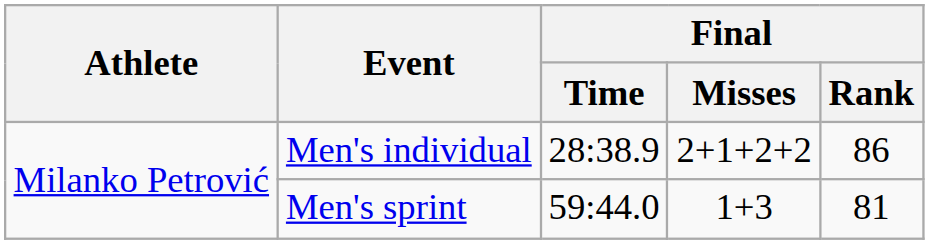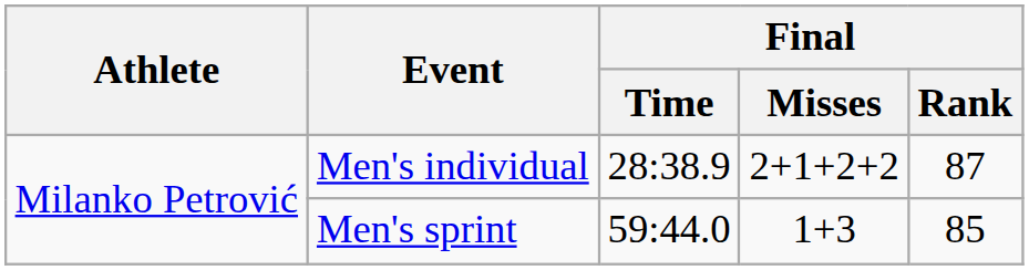 <table class="wikitable">
 <tr>
 <th rowspan="2">Athlete</th>
 <th rowspan="2">Event</th>
 <th colspan="3">Final</th>
 </tr>
 <tr>
 <th>Time</th>
 <th>Misses</th>
 <th>Rank</th>
 </tr>
 <tr>
 <td rowspan=2><a href='#'>Milanko Petrović</a></td>
 <td><a href='#'>Men's individual</a></td>
 <td align="center">28:38.9</td>
 <td align="center">2+1+2+2</td>
-<td align="center">86</td>
+<td align="center">87</td>
 </tr>
 <tr>
 <td><a href='#'>Men's sprint</a></td>
 <td align="center">59:44.0</td>
 <td align="center">1+3</td>
-<td align="center">81</td>
+<td align="center">85</td>
 </tr>
 </table>
